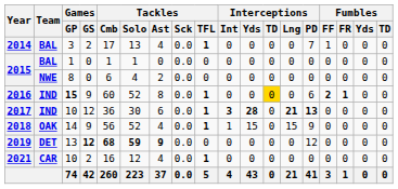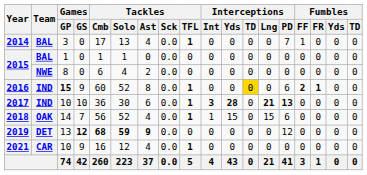 <table class="wikitable" style="text-align:center">
 <tr>
 <th rowspan="2">Year</th>
 <th rowspan="2">Team</th>
 <th colspan="2">Games</th>
 <th colspan="5">Tackles</th>
 <th colspan="5">Interceptions</th>
 <th colspan="4">Fumbles</th>
 </tr>
 <tr>
 <th>GP</th>
 <th>GS</th>
 <th>Cmb</th>
 <th>Solo</th>
 <th>Ast</th>
 <th>Sck</th>
 <th>TFL</th>
 <th>Int</th>
 <th>Yds</th>
 <th>TD</th>
 <th>Lng</th>
 <th>PD</th>
 <th>FF</th>
 <th>FR</th>
 <th>Yds</th>
 <th>TD</th>
 </tr>
 <tr>
 <th><a href='#'>2014</a></th>
 <th><a href='#'>BAL</a></th>
 <td>3</td>
-<td>2</td>
+<td>0</td>
 <td>17</td>
 <td>13</td>
 <td>4</td>
 <td>0.0</td>
 <td><strong>1</strong></td>
 <td>0</td>
 <td>0</td>
 <td>0</td>
 <td>0</td>
 <td>7</td>
 <td>1</td>
 <td>0</td>
 <td>0</td>
 <td>0</td>
 </tr>
 <tr>
 <th rowspan="2"><a href='#'>2015</a></th>
 <th><a href='#'>BAL</a></th>
 <td>1</td>
 <td>0</td>
 <td>1</td>
 <td>1</td>
 <td>0</td>
 <td>0.0</td>
 <td>0</td>
 <td>0</td>
 <td>0</td>
 <td>0</td>
 <td>0</td>
 <td>0</td>
 <td>0</td>
 <td>0</td>
 <td>0</td>
 <td>0</td>
 </tr>
 <tr>
 <th><a href='#'>NWE</a></th>
 <td>8</td>
 <td>0</td>
 <td>6</td>
 <td>4</td>
 <td>2</td>
 <td>0.0</td>
 <td>0</td>
 <td>0</td>
 <td>0</td>
 <td>0</td>
 <td>0</td>
 <td>0</td>
 <td>0</td>
 <td>0</td>
 <td>0</td>
 <td>0</td>
 </tr>
 <tr>
 <th><a href='#'>2016</a></th>
 <th><a href='#'>IND</a></th>
 <td><strong>15</strong></td>
 <td>9</td>
 <td>60</td>
 <td>52</td>
 <td>8</td>
 <td>0.0</td>
 <td><strong>1</strong></td>
 <td>0</td>
 <td>0</td>
 <td style="background: gold;">0</td>
 <td>0</td>
 <td>6</td>
 <td><strong>2</strong></td>
 <td><strong>1</strong></td>
 <td>0</td>
 <td>0</td>
 </tr>
 <tr>
 <th><a href='#'>2017</a></th>
 <th><a href='#'>IND</a></th>
 <td>10</td>
-<td>12</td>
+<td>10</td>
 <td>36</td>
 <td>30</td>
 <td>6</td>
 <td>0.0</td>
 <td><strong>1</strong></td>
 <td><strong>3</strong></td>
 <td><strong>28</strong></td>
 <td>0</td>
 <td><strong>21</strong></td>
 <td><strong>13</strong></td>
 <td>0</td>
 <td>0</td>
 <td>0</td>
 <td>0</td>
 </tr>
 <tr>
 <th><a href='#'>2018</a></th>
 <th><a href='#'>OAK</a></th>
 <td>14</td>
-<td>9</td>
+<td>7</td>
 <td>56</td>
 <td>52</td>
 <td>4</td>
 <td>0.0</td>
 <td><strong>1</strong></td>
 <td>1</td>
 <td>15</td>
 <td>0</td>
 <td>15</td>
-<td>9</td>
+<td>6</td>
 <td>0</td>
 <td>0</td>
 <td>0</td>
 <td>0</td>
 </tr>
 <tr>
 <th><a href='#'>2019</a></th>
 <th><a href='#'>DET</a></th>
 <td>13</td>
 <td><strong>12</strong></td>
 <td><strong>68</strong></td>
 <td><strong>59</strong></td>
 <td><strong>9</strong></td>
 <td>0.0</td>
 <td>0</td>
 <td>0</td>
 <td>0</td>
 <td>0</td>
 <td>0</td>
 <td>12</td>
 <td>0</td>
 <td>0</td>
 <td>0</td>
 <td>0</td>
 </tr>
 <tr>
 <th><a href='#'>2021</a></th>
 <th><a href='#'>CAR</a></th>
 <td>10</td>
-<td>2</td>
+<td>9</td>
 <td>16</td>
 <td>12</td>
 <td>4</td>
 <td>0.0</td>
 <td><strong>1</strong></td>
 <td>0</td>
 <td>0</td>
 <td>0</td>
 <td>0</td>
 <td>0</td>
 <td>0</td>
 <td>0</td>
 <td>0</td>
 <td>0</td>
 </tr>
 <tr>
 <th colspan="2"></th>
 <th>74</th>
 <th>42</th>
 <th>260</th>
 <th>223</th>
 <th>37</th>
 <th>0.0</th>
 <th>5</th>
 <th>4</th>
 <th>43</th>
 <th>0</th>
 <th>21</th>
 <th>41</th>
 <th>3</th>
 <th>1</th>
 <th>0</th>
 <th>0</th>
 </tr>
 </table>
